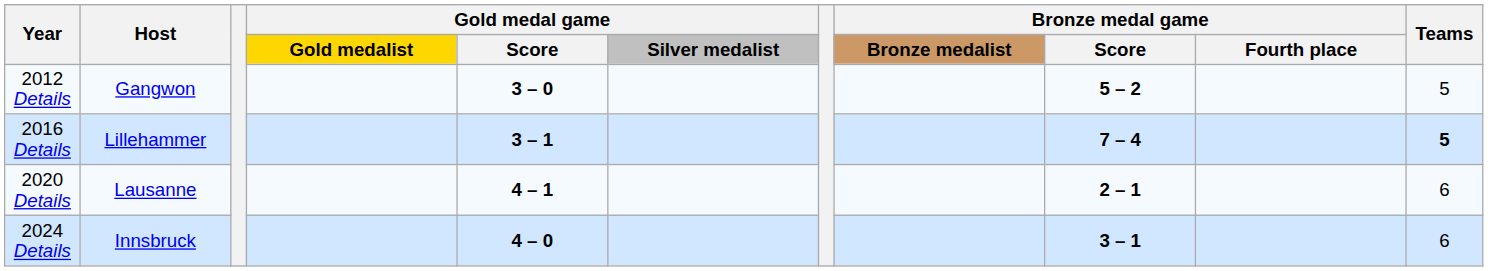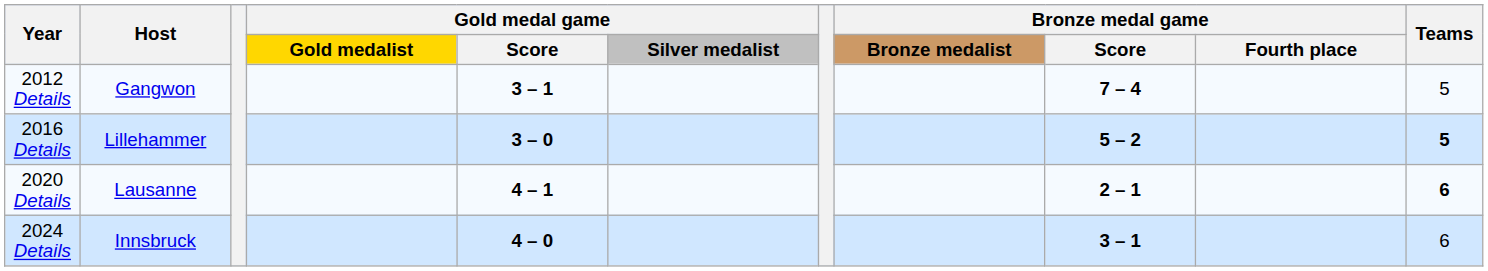 <table class="wikitable" style="font-size:90%; width: 90%; text-align: center;">
 <tr bgcolor=#C1D8FF>
 <th rowspan=2 width=5%>Year</th>
 <th rowspan=2 width=10%>Host</th>
 <th width=1% rowspan=100 bgcolor=ffffff></th>
 <th colspan=3>Gold medal game</th>
 <th width=1% rowspan=100 bgcolor=ffffff></th>
 <th colspan=3>Bronze medal game</th>
 <th rowspan="2" style="width:5%;">Teams</th>
 </tr>
 <tr bgcolor=#EFEFEF>
 <th style="width:14%; background:gold;">Gold medalist</th>
 <th width=10%>Score</th>
 <th style="width:14%; background:silver;">Silver medalist</th>
 <th style="width:14%; background:#c96;">Bronze medalist</th>
 <th width=10%>Score</th>
 <th width=14%>Fourth place</th>
 </tr>
 <tr bgcolor=#F5FAFF>
 <td>2012<br><em><a href='#'>Details</a></em></td>
 <td><a href='#'>Gangwon</a></td>
 <td></td>
-<td><strong>3 – 0</strong></td>
+<td><strong>3 – 1</strong></td>
 <td></td>
 <td></td>
-<td><strong>5 – 2</strong></td>
+<td><strong>7 – 4</strong></td>
 <td></td>
 <td>5</td>
 </tr>
 <tr bgcolor=#D0E7FF>
 <td>2016<br><em><a href='#'>Details</a></em></td>
 <td><a href='#'>Lillehammer</a></td>
 <td></td>
-<td><strong>3 – 1</strong></td>
+<td><strong>3 – 0</strong></td>
 <td></td>
 <td></td>
-<td><strong>7 – 4</strong></td>
+<td><strong>5 – 2</strong></td>
 <td></td>
 <td><strong>5</strong></td>
 </tr>
 <tr bgcolor=#F5FAFF>
 <td>2020<br><em><a href='#'>Details</a></em></td>
 <td><a href='#'>Lausanne</a></td>
 <td></td>
 <td><strong>4 – 1</strong></td>
 <td></td>
 <td></td>
 <td><strong>2 – 1</strong></td>
 <td></td>
-<td>6</td>
+<td><strong>6</strong></td>
 </tr>
 <tr bgcolor=#D0E7FF>
 <td>2024<br><em><a href='#'>Details</a></em></td>
 <td><a href='#'>Innsbruck</a></td>
 <td></td>
 <td><strong>4 – 0</strong></td>
 <td></td>
 <td></td>
 <td><strong>3 – 1</strong></td>
 <td></td>
 <td>6</td>
 </tr>
 </table>
